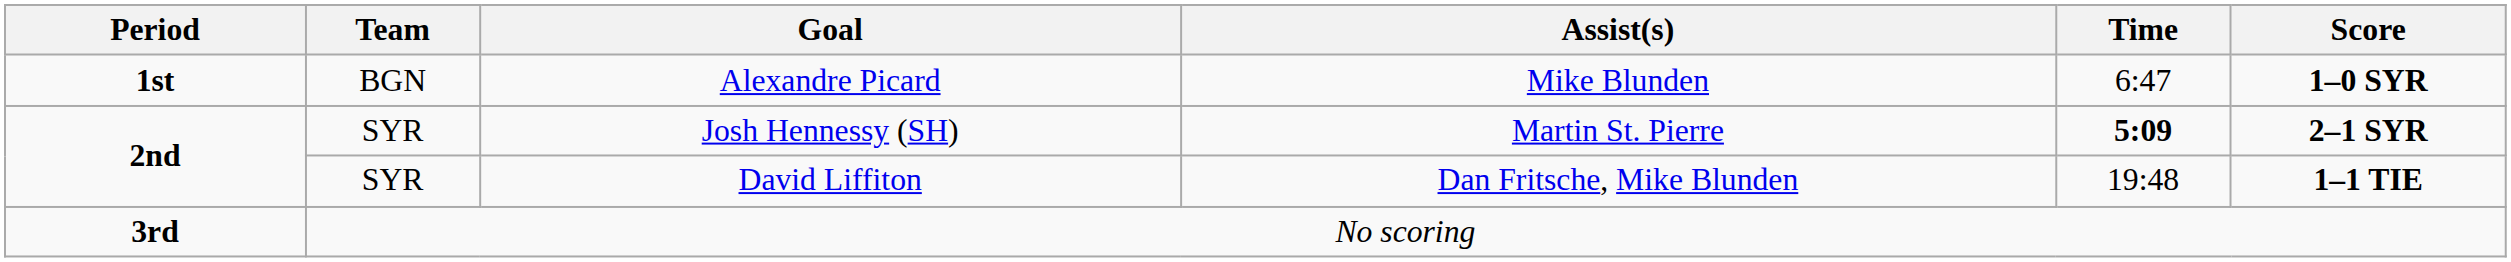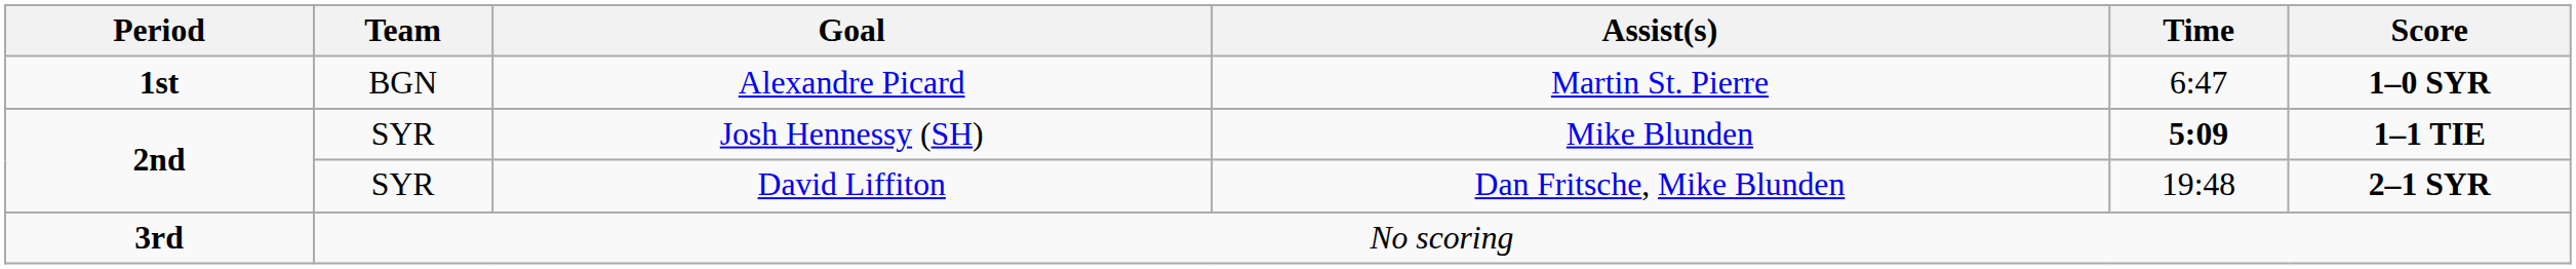 <table class="wikitable" style="width:100%;text-align: center;">
 <tr>
 <th style="width:12%;">Period</th>
 <th style="width:7%;">Team</th>
 <th style="width:28%;">Goal</th>
 <th style="width:35%;">Assist(s)</th>
 <th style="width:7%;">Time</th>
 <th style="width:11%;">Score</th>
 </tr>
 <tr>
 <td align=center><strong>1st</strong></td>
 <td>BGN</td>
 <td><a href='#'>Alexandre Picard</a></td>
-<td><a href='#'>Mike Blunden</a></td>
+<td><a href='#'>Martin St. Pierre</a></td>
 <td>6:47</td>
 <td><strong>1–0 SYR</strong></td>
 </tr>
 <tr>
 <td rowspan="2"><strong>2nd</strong></td>
 <td>SYR</td>
 <td><a href='#'>Josh Hennessy</a> (<a href='#'>SH</a>)</td>
-<td><a href='#'>Martin St. Pierre</a></td>
+<td><a href='#'>Mike Blunden</a></td>
 <td><strong>5:09</strong></td>
-<td><strong>2–1 SYR</strong></td>
+<td><strong>1–1 TIE</strong></td>
 </tr>
 <tr>
 <td>SYR</td>
 <td><a href='#'>David Liffiton</a></td>
 <td><a href='#'>Dan Fritsche</a>, <a href='#'>Mike Blunden</a></td>
 <td>19:48</td>
-<td><strong>1–1 TIE</strong></td>
+<td><strong>2–1 SYR</strong></td>
 </tr>
 <tr>
 <td><strong>3rd</strong></td>
 <td colspan="5" style="text-align:center;"><em>No scoring</em></td>
 </tr>
 </table>
